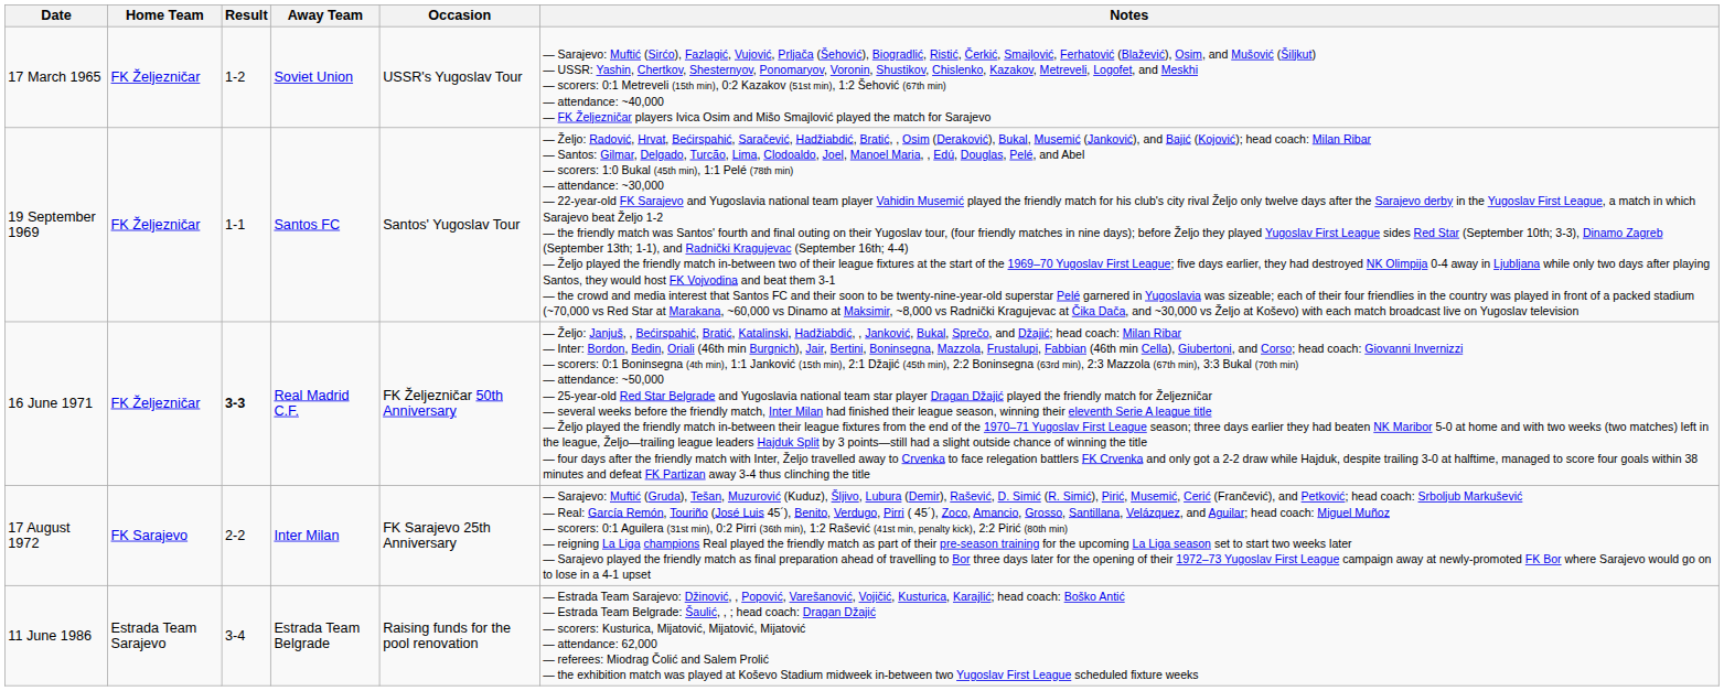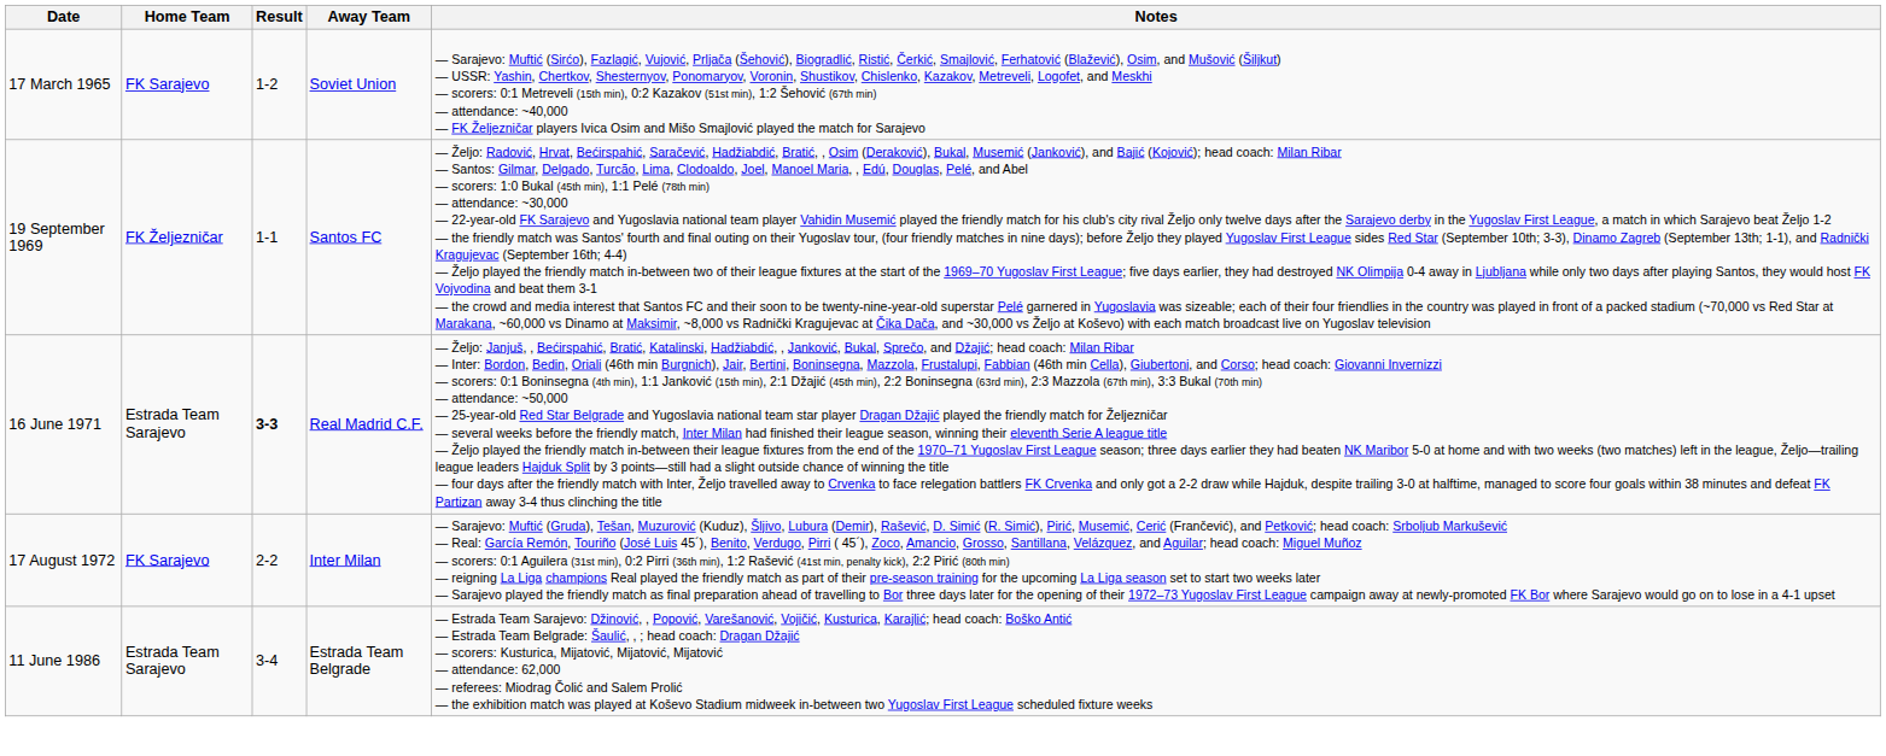 <table class="wikitable collapsible collapsed">
 <tr>
 <th>Date</th>
 <th>Home Team</th>
 <th>Result</th>
 <th>Away Team</th>
-<th>Occasion</th>
 <th>Notes</th>
 </tr>
 <tr>
 <td>17 March 1965</td>
-<td> <a href='#'>FK Željezničar</a></td>
+<td> <a href='#'>FK Sarajevo</a></td>
 <td>1-2</td>
 <td> <a href='#'>Soviet Union</a></td>
-<td>USSR's Yugoslav Tour</td>
 <td><br><small>— Sarajevo: <a href='#'>Muftić</a> (<a href='#'>Sirćo</a>), <a href='#'>Fazlagić</a>, <a href='#'>Vujović</a>, <a href='#'>Prljača</a> (<a href='#'>Šehović</a>), <a href='#'>Biogradlić</a>, <a href='#'>Ristić</a>, <a href='#'>Čerkić</a>, <a href='#'>Smajlović</a>, <a href='#'>Ferhatović</a> (<a href='#'>Blažević</a>), <a href='#'>Osim</a>, and <a href='#'>Mušović</a> (<a href='#'>Šiljkut</a>)<br>— USSR: <a href='#'>Yashin</a>, <a href='#'>Chertkov</a>, <a href='#'>Shesternyov</a>, <a href='#'>Ponomaryov</a>, <a href='#'>Voronin</a>, <a href='#'>Shustikov</a>, <a href='#'>Chislenko</a>, <a href='#'>Kazakov</a>, <a href='#'>Metreveli</a>, <a href='#'>Logofet</a>, and <a href='#'>Meskhi</a> <br>— scorers: 0:1 Metreveli <small>(15th min)</small>, 0:2 Kazakov <small>(51st min)</small>, 1:2 Šehović <small>(67th min)</small><br>— attendance: ~40,000<br>— <a href='#'>FK Željezničar</a> players Ivica Osim and Mišo Smajlović played the match for Sarajevo</small></td>
 </tr>
 <tr>
 <td>19 September 1969</td>
 <td> <a href='#'>FK Željezničar</a></td>
 <td>1-1</td>
 <td> <a href='#'>Santos FC</a></td>
-<td>Santos' Yugoslav Tour</td>
 <td><small>— Željo: <a href='#'>Radović</a>, <a href='#'>Hrvat</a>, <a href='#'>Bećirspahić</a>, <a href='#'>Saračević</a>, <a href='#'>Hadžiabdić</a>, <a href='#'>Bratić</a>, , <a href='#'>Osim</a> (<a href='#'>Deraković</a>), <a href='#'>Bukal</a>, <a href='#'>Musemić</a> (<a href='#'>Janković</a>), and <a href='#'>Bajić</a> (<a href='#'>Kojović</a>); head coach: <a href='#'>Milan Ribar</a><br>— Santos: <a href='#'>Gilmar</a>, <a href='#'>Delgado</a>, <a href='#'>Turcão</a>, <a href='#'>Lima</a>, <a href='#'>Clodoaldo</a>, <a href='#'>Joel</a>, <a href='#'>Manoel Maria</a>, , <a href='#'>Edú</a>, <a href='#'>Douglas</a>, <a href='#'>Pelé</a>, and Abel<br>— scorers: 1:0 Bukal <small>(45th min)</small>, 1:1 Pelé <small>(78th min)</small><br>— attendance: ~30,000<br>— 22-year-old <a href='#'>FK Sarajevo</a> and Yugoslavia national team player <a href='#'>Vahidin Musemić</a> played the friendly match for his club's city rival Željo only twelve days after the <a href='#'>Sarajevo derby</a> in the <a href='#'>Yugoslav First League</a>, a match in which Sarajevo beat Željo 1-2<br>— the friendly match was Santos' fourth and final outing on their Yugoslav tour, (four friendly matches in nine days); before Željo they played <a href='#'>Yugoslav First League</a> sides <a href='#'>Red Star</a> (September 10th; 3-3), <a href='#'>Dinamo Zagreb</a> (September 13th; 1-1), and <a href='#'>Radnički Kragujevac</a> (September 16th; 4-4)<br>— Željo played the friendly match in-between two of their league fixtures at the start of the <a href='#'>1969–70 Yugoslav First League</a>; five days earlier, they had destroyed <a href='#'>NK Olimpija</a> 0-4 away in <a href='#'>Ljubljana</a> while only two days after playing Santos, they would host <a href='#'>FK Vojvodina</a> and beat them 3-1<br>— the crowd and media interest that Santos FC and their soon to be twenty-nine-year-old superstar <a href='#'>Pelé</a> garnered in <a href='#'>Yugoslavia</a> was sizeable; each of their four friendlies in the country was played in front of a packed stadium (~70,000 vs Red Star at <a href='#'>Marakana</a>, ~60,000 vs Dinamo at <a href='#'>Maksimir</a>, ~8,000 vs Radnički Kragujevac at <a href='#'>Čika Dača</a>, and ~30,000 vs Željo at Koševo) with each match broadcast live on Yugoslav television</small></td>
 </tr>
 <tr>
 <td>16 June 1971</td>
-<td> <a href='#'>FK Željezničar</a></td>
+<td> Estrada Team Sarajevo</td>
 <td><strong>3-3</strong></td>
 <td> <a href='#'>Real Madrid C.F.</a></td>
-<td>FK Željezničar <a href='#'>50th Anniversary</a></td>
 <td><small>— Željo: <a href='#'>Janjuš</a>, , <a href='#'>Bećirspahić</a>, <a href='#'>Bratić</a>, <a href='#'>Katalinski</a>, <a href='#'>Hadžiabdić</a>, , <a href='#'>Janković</a>, <a href='#'>Bukal</a>, <a href='#'>Sprečo</a>, and <a href='#'>Džajić</a>; head coach: <a href='#'>Milan Ribar</a><br>— Inter: <a href='#'>Bordon</a>, <a href='#'>Bedin</a>, <a href='#'>Oriali</a> (46th min <a href='#'>Burgnich</a>), <a href='#'>Jair</a>, <a href='#'>Bertini</a>, <a href='#'>Boninsegna</a>, <a href='#'>Mazzola</a>, <a href='#'>Frustalupi</a>, <a href='#'>Fabbian</a> (46th min <a href='#'>Cella</a>), <a href='#'>Giubertoni</a>, and <a href='#'>Corso</a>; head coach: <a href='#'>Giovanni Invernizzi</a><br>— scorers: 0:1 Boninsegna <small>(4th min)</small>, 1:1 Janković <small>(15th min)</small>, 2:1 Džajić <small>(45th min)</small>, 2:2 Boninsegna <small>(63rd min)</small>, 2:3 Mazzola <small>(67th min)</small>, 3:3 Bukal <small>(70th min)</small><br>— attendance: ~50,000<br>— 25-year-old <a href='#'>Red Star Belgrade</a> and Yugoslavia national team star player <a href='#'>Dragan Džajić</a> played the friendly match for Željezničar<br>— several weeks before the friendly match, <a href='#'>Inter Milan</a> had finished their league season, winning their <a href='#'>eleventh Serie A league title</a><br>— Željo played the friendly match in-between their league fixtures from the end of the <a href='#'>1970–71 Yugoslav First League</a> season; three days earlier they had beaten <a href='#'>NK Maribor</a> 5-0 at home and with two weeks (two matches) left in the league, Željo—trailing league leaders <a href='#'>Hajduk Split</a> by 3 points—still had a slight outside chance of winning the title<br>— four days after the friendly match with Inter, Željo travelled away to <a href='#'>Crvenka</a> to face relegation battlers <a href='#'>FK Crvenka</a> and only got a 2-2 draw while Hajduk, despite trailing 3-0 at halftime, managed to score four goals within 38 minutes and defeat <a href='#'>FK Partizan</a> away 3-4 thus clinching the title</small></td>
 </tr>
 <tr>
 <td>17 August 1972</td>
 <td> <a href='#'>FK Sarajevo</a></td>
 <td>2-2</td>
 <td> <a href='#'>Inter Milan</a></td>
-<td>FK Sarajevo 25th Anniversary</td>
 <td><small>— Sarajevo: <a href='#'>Muftić</a> (<a href='#'>Gruda</a>), <a href='#'>Tešan</a>, <a href='#'>Muzurović</a> (Kuduz), <a href='#'>Šljivo</a>, <a href='#'>Lubura</a> (<a href='#'>Demir</a>), <a href='#'>Rašević</a>, <a href='#'>D. Simić</a> (<a href='#'>R. Simić</a>), <a href='#'>Pirić</a>, <a href='#'>Musemić</a>, <a href='#'>Cerić</a> (Frančević), and <a href='#'>Petković</a>; head coach: <a href='#'>Srboljub Markušević</a><br>— Real: <a href='#'>García Remón</a>, <a href='#'>Touriño</a> (<a href='#'>José Luis</a> 45´), <a href='#'>Benito</a>, <a href='#'>Verdugo</a>, <a href='#'>Pirri</a> ( 45´), <a href='#'>Zoco</a>, <a href='#'>Amancio</a>, <a href='#'>Grosso</a>, <a href='#'>Santillana</a>, <a href='#'>Velázquez</a>, and <a href='#'>Aguilar</a>; head coach: <a href='#'>Miguel Muñoz</a><br>— scorers: 0:1 Aguilera <small>(31st min)</small>, 0:2 Pirri <small>(36th min)</small>, 1:2 Rašević <small>(41st min, penalty kick)</small>, 2:2 Pirić <small>(80th min)</small><br>— reigning <a href='#'>La Liga</a> <a href='#'>champions</a> Real played the friendly match as part of their <a href='#'>pre-season training</a> for the upcoming <a href='#'>La Liga season</a> set to start two weeks later<br>— Sarajevo played the friendly match as final preparation ahead of travelling to <a href='#'>Bor</a> three days later for the opening of their <a href='#'>1972–73 Yugoslav First League</a> campaign away at newly-promoted <a href='#'>FK Bor</a> where Sarajevo would go on to lose in a 4-1 upset</small></td>
 </tr>
 <tr>
 <td>11 June 1986</td>
 <td> Estrada Team Sarajevo</td>
 <td>3-4</td>
 <td> Estrada Team Belgrade</td>
-<td>Raising funds for the  pool renovation</td>
 <td><small>— Estrada Team Sarajevo: <a href='#'>Džinović</a>, , <a href='#'>Popović</a>, <a href='#'>Varešanović</a>, <a href='#'>Vojičić</a>, <a href='#'>Kusturica</a>, <a href='#'>Karajlić</a>; head coach: <a href='#'>Boško Antić</a><br>— Estrada Team Belgrade: <a href='#'>Šaulić</a>, , ; head coach: <a href='#'>Dragan Džajić</a><br>— scorers: Kusturica, Mijatović, Mijatović, Mijatović<br>— attendance: 62,000<br>— referees: Miodrag Čolić and Salem Prolić<br>— the exhibition match was played at Koševo Stadium midweek in-between two <a href='#'>Yugoslav First League</a> scheduled fixture weeks</small></td>
 </tr>
 </table>
